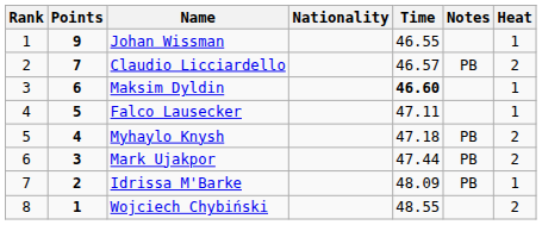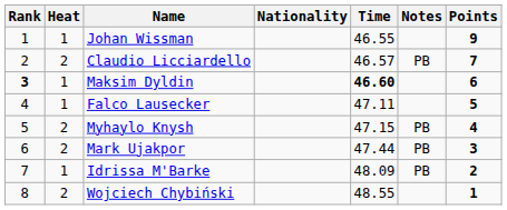 <table class="wikitable sortable" style="text-align:center">
 <tr>
 <th>Rank</th>
-<th>Points</th>
+<th>Heat</th>
 <th>Name</th>
 <th>Nationality</th>
 <th>Time</th>
 <th>Notes</th>
-<th>Heat</th>
+<th>Points</th>
 </tr>
 <tr>
 <td>1</td>
-<td><strong>9</strong></td>
+<td>1</td>
 <td align=left><a href='#'>Johan Wissman</a></td>
 <td align=left></td>
 <td>46.55</td>
 <td></td>
-<td>1</td>
+<td><strong>9</strong></td>
 </tr>
 <tr>
 <td>2</td>
-<td><strong>7</strong></td>
+<td>2</td>
 <td align=left><a href='#'>Claudio Licciardello</a></td>
 <td align=left></td>
 <td>46.57</td>
 <td>PB</td>
-<td>2</td>
+<td><strong>7</strong></td>
 </tr>
 <tr>
-<td>3</td>
-<td><strong>6</strong></td>
+<td><strong>3</strong></td>
+<td>1</td>
 <td align=left><a href='#'>Maksim Dyldin</a></td>
 <td align=left></td>
 <td><strong>46.60</strong></td>
 <td></td>
-<td>1</td>
+<td><strong>6</strong></td>
 </tr>
 <tr>
 <td>4</td>
-<td><strong>5</strong></td>
+<td>1</td>
 <td align=left><a href='#'>Falco Lausecker</a></td>
 <td align=left></td>
 <td>47.11</td>
 <td></td>
-<td>1</td>
+<td><strong>5</strong></td>
 </tr>
 <tr>
 <td>5</td>
-<td><strong>4</strong></td>
+<td>2</td>
 <td align=left><a href='#'>Myhaylo Knysh</a></td>
 <td align=left></td>
-<td>47.18</td>
+<td>47.15</td>
 <td>PB</td>
-<td>2</td>
+<td><strong>4</strong></td>
 </tr>
 <tr>
 <td>6</td>
-<td><strong>3</strong></td>
+<td>2</td>
 <td align=left><a href='#'>Mark Ujakpor</a></td>
 <td align=left></td>
 <td>47.44</td>
 <td>PB</td>
-<td>2</td>
+<td><strong>3</strong></td>
 </tr>
 <tr>
 <td>7</td>
-<td><strong>2</strong></td>
+<td>1</td>
 <td align=left><a href='#'>Idrissa M'Barke</a></td>
 <td align=left></td>
 <td>48.09</td>
 <td>PB</td>
-<td>1</td>
+<td><strong>2</strong></td>
 </tr>
 <tr>
 <td>8</td>
-<td><strong>1</strong></td>
+<td>2</td>
 <td align=left><a href='#'>Wojciech Chybiński</a></td>
 <td align=left></td>
 <td>48.55</td>
 <td></td>
-<td>2</td>
+<td><strong>1</strong></td>
 </tr>
 </table>
